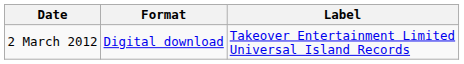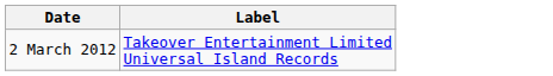 <table class=wikitable>
 <tr>
 <th>Date</th>
-<th>Format</th>
 <th>Label</th>
 </tr>
 <tr>
 <td>2 March 2012</td>
-<td rowspan="1"><a href='#'>Digital download</a></td>
 <td rowspan="1"><a href='#'>Takeover Entertainment Limited</a> <br> <a href='#'>Universal Island Records</a></td>
 </tr>
 </table>
